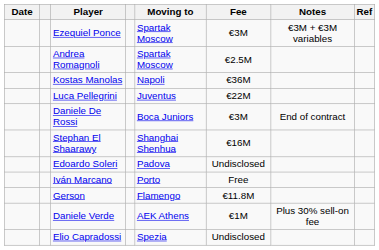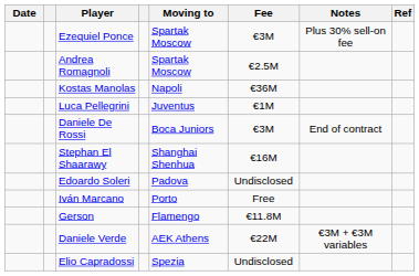 <table class="wikitable sortable">
 <tr>
 <th style="width:80px;">Date</th>
 <th style="width:30px;"></th>
 <th style="width:180px;">Player</th>
 <th style="width:20px;"></th>
 <th style="width:180px;">Moving to</th>
 <th style="width:120px;" class="unsortable">Fee</th>
 <th style="width:250px;" class="unsortable">Notes</th>
 <th style="width:20px;">Ref</th>
 </tr>
 <tr>
 <td></td>
 <td align=center></td>
 <td> <a href='#'>Ezequiel Ponce</a></td>
 <td align=center></td>
 <td> <a href='#'>Spartak Moscow</a></td>
 <td align=center>€3M</td>
-<td align=center>€3M + €3M variables</td>
+<td align=center>Plus 30% sell-on fee</td>
 <td></td>
 </tr>
 <tr>
 <td></td>
 <td align=center></td>
 <td> <a href='#'>Andrea Romagnoli</a></td>
 <td align=center></td>
 <td> <a href='#'>Spartak Moscow</a></td>
 <td align=center>€2.5M</td>
 <td align=center></td>
 <td></td>
 </tr>
 <tr>
 <td></td>
 <td align=center></td>
 <td> <a href='#'>Kostas Manolas</a></td>
 <td align=center></td>
 <td> <a href='#'>Napoli</a></td>
 <td align=center>€36M</td>
 <td align=center></td>
 <td></td>
 </tr>
 <tr>
 <td></td>
 <td align=center></td>
 <td> <a href='#'>Luca Pellegrini</a></td>
 <td align=center></td>
 <td> <a href='#'>Juventus</a></td>
-<td align=center>€22M</td>
+<td align=center>€1M</td>
 <td align=center></td>
 <td></td>
 </tr>
 <tr>
 <td></td>
 <td align=center></td>
 <td> <a href='#'>Daniele De Rossi</a></td>
 <td align=center></td>
 <td> <a href='#'>Boca Juniors</a></td>
 <td align=center>€3M</td>
 <td align=center>End of contract</td>
 <td></td>
 </tr>
 <tr>
 <td></td>
 <td align=center></td>
 <td> <a href='#'>Stephan El Shaarawy</a></td>
 <td align=center></td>
 <td> <a href='#'>Shanghai Shenhua</a></td>
 <td align=center>€16M</td>
 <td align=center></td>
 <td></td>
 </tr>
 <tr>
 <td></td>
 <td align=center></td>
 <td> <a href='#'>Edoardo Soleri</a></td>
 <td align=center></td>
 <td> <a href='#'>Padova</a></td>
 <td align=center>Undisclosed</td>
 <td align=center></td>
 <td></td>
 </tr>
 <tr>
 <td></td>
 <td align=center></td>
 <td> <a href='#'>Iván Marcano</a></td>
 <td align=center></td>
 <td> <a href='#'>Porto</a></td>
 <td align=center>Free</td>
 <td align=center></td>
 <td></td>
 </tr>
 <tr>
 <td></td>
 <td align=center></td>
 <td> <a href='#'>Gerson</a></td>
 <td align=center></td>
 <td> <a href='#'>Flamengo</a></td>
 <td align=center>€11.8M</td>
 <td align=center></td>
 <td></td>
 </tr>
 <tr>
 <td></td>
 <td align=center></td>
 <td> <a href='#'>Daniele Verde</a></td>
 <td align=center></td>
 <td> <a href='#'>AEK Athens</a></td>
-<td align=center>€1M</td>
-<td align=center>Plus 30% sell-on fee</td>
+<td align=center>€22M</td>
+<td align=center>€3M + €3M variables</td>
 <td></td>
 </tr>
 <tr>
 <td></td>
 <td align=center></td>
 <td> <a href='#'>Elio Capradossi</a></td>
 <td align=center></td>
 <td> <a href='#'>Spezia</a></td>
 <td align=center>Undisclosed</td>
 <td align=center></td>
 <td></td>
 </tr>
 </table>
